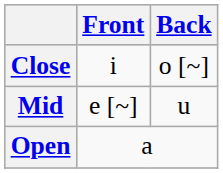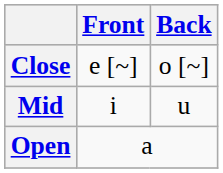 <table class="wikitable" style="text-align:center">
 <tr>
 <th></th>
 <th><a href='#'>Front</a></th>
 <th><a href='#'>Back</a></th>
 </tr>
 <tr style="text-align:center;">
 <th><a href='#'>Close</a></th>
-<td>i </td>
+<td>e [~]</td>
 <td>o [~]</td>
 </tr>
 <tr style="text-align:center;">
 <th><a href='#'>Mid</a></th>
-<td>e [~]</td>
+<td>i </td>
 <td>u </td>
 </tr>
 <tr style="text-align:center;">
 <th><a href='#'>Open</a></th>
 <td colspan="2">a </td>
 </tr>
 </table>
